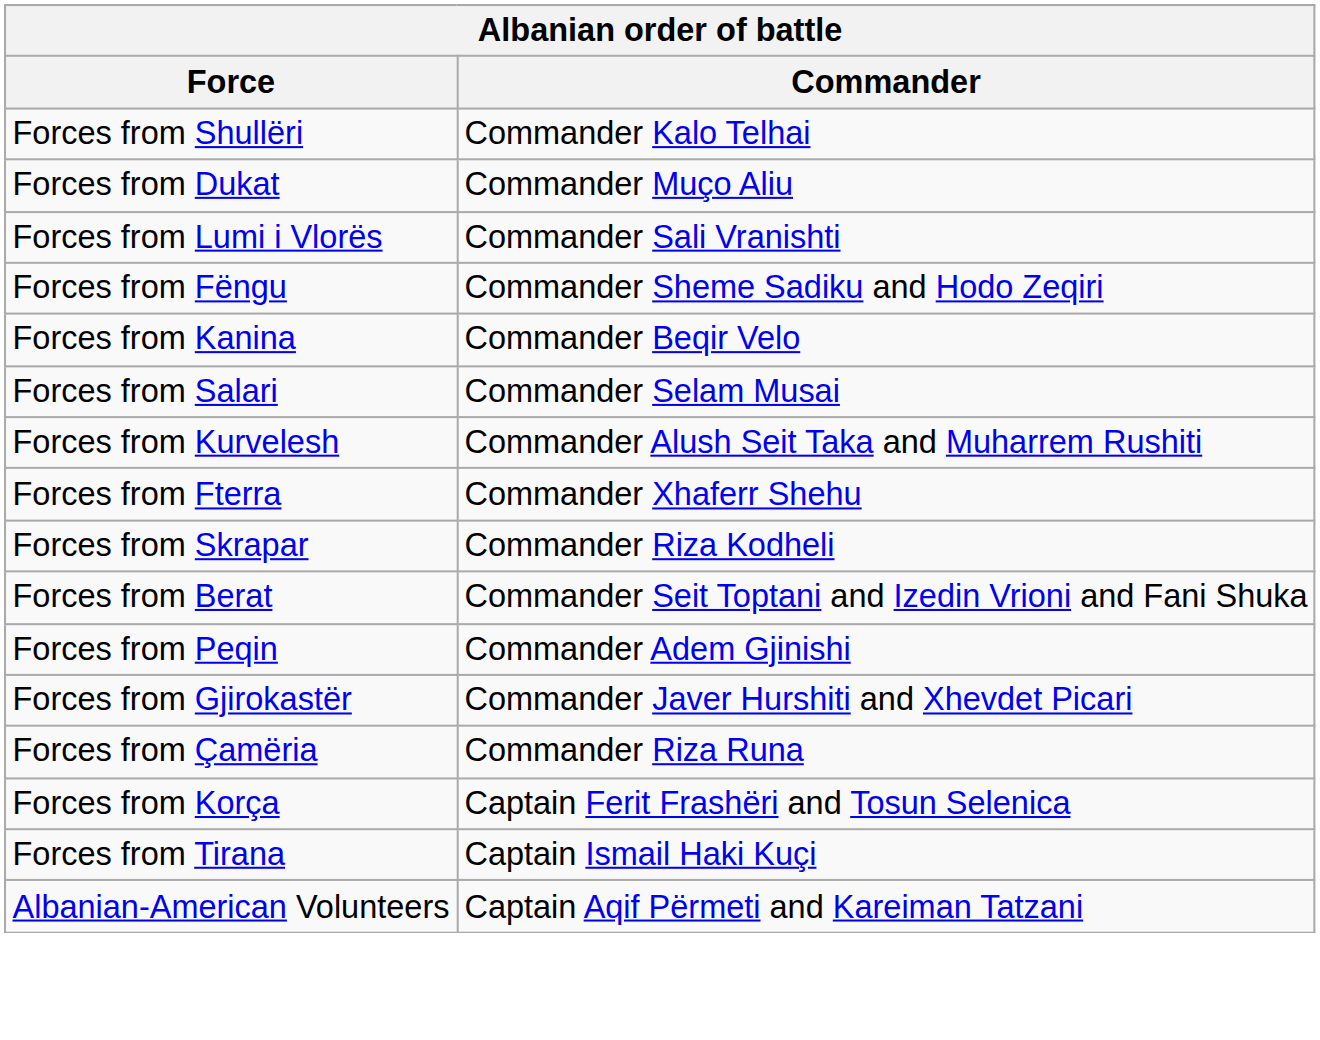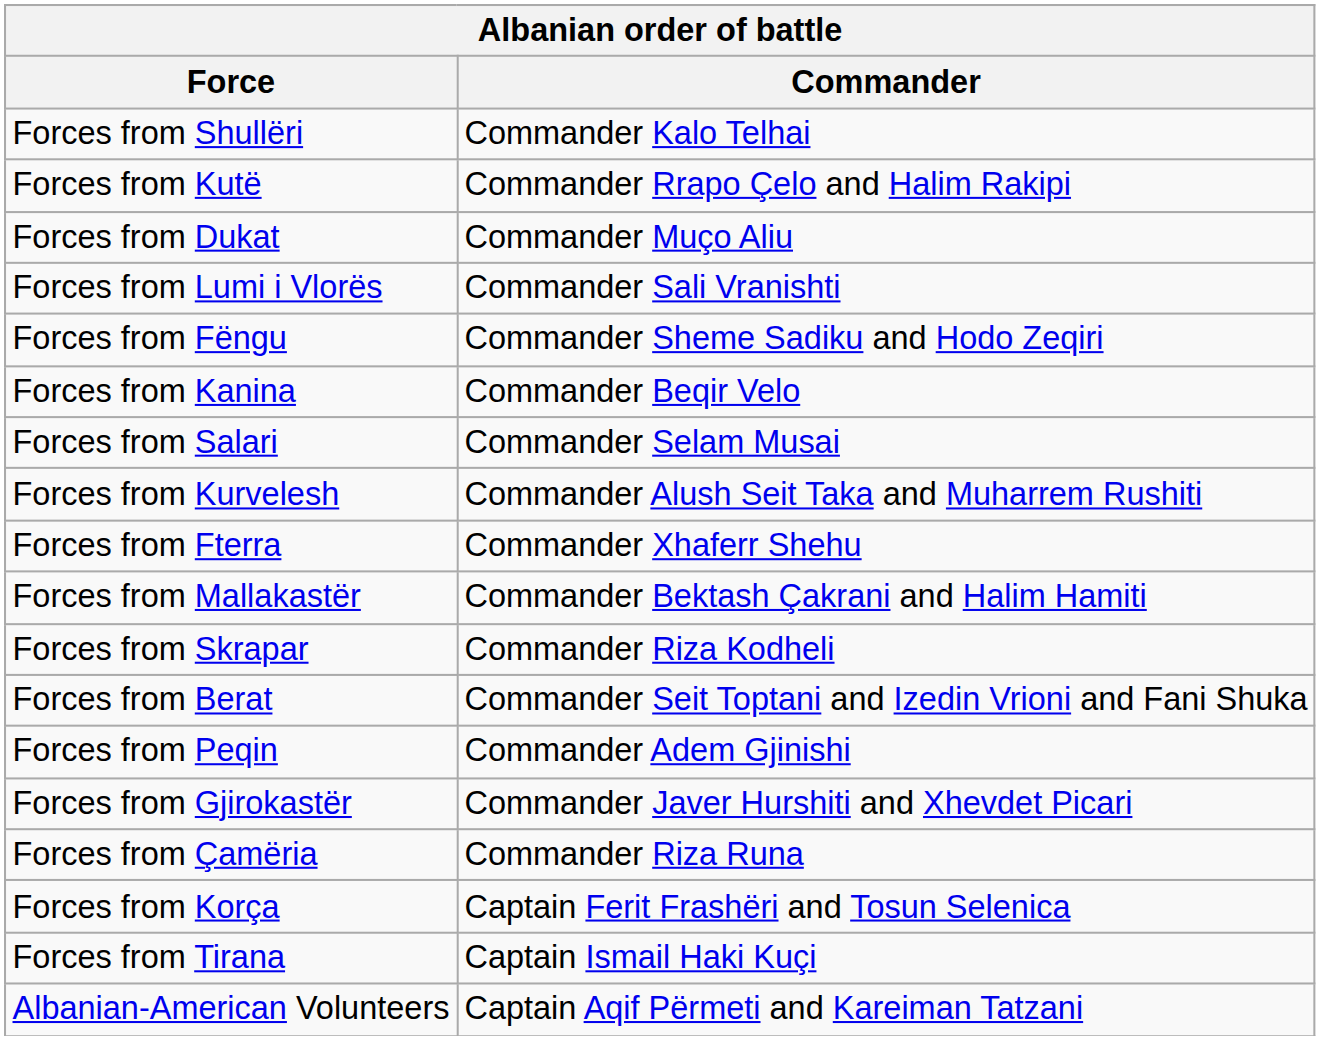 <table class="wikitable mw-collapsible mw-collapsed collapsible">
 <tr>
 <th colspan="2">Albanian order of battle</th>
 </tr>
 <tr>
 <th>Force</th>
 <th>Commander</th>
 </tr>
 <tr>
 <td>Forces from <a href='#'>Shullëri</a></td>
 <td>Commander <a href='#'>Kalo Telhai</a></td>
+</tr>
+<tr>
+<td>Forces from <a href='#'>Kutë</a></td>
+<td>Commander <a href='#'>Rrapo Çelo</a> and <a href='#'>Halim Rakipi</a></td>
 </tr>
 <tr>
 <td>Forces from <a href='#'>Dukat</a></td>
 <td>Commander <a href='#'>Muço Aliu</a></td>
 </tr>
 <tr>
 <td>Forces from <a href='#'>Lumi i Vlorës</a></td>
 <td>Commander <a href='#'>Sali Vranishti</a></td>
 </tr>
 <tr>
 <td>Forces from <a href='#'>Fëngu</a></td>
 <td>Commander <a href='#'>Sheme Sadiku</a> and <a href='#'>Hodo Zeqiri</a></td>
 </tr>
 <tr>
 <td>Forces from <a href='#'>Kanina</a></td>
 <td>Commander <a href='#'>Beqir Velo</a></td>
 </tr>
 <tr>
 <td>Forces from <a href='#'>Salari</a></td>
 <td>Commander <a href='#'>Selam Musai</a></td>
 </tr>
 <tr>
 <td>Forces from <a href='#'>Kurvelesh</a></td>
 <td>Commander <a href='#'>Alush Seit Taka</a> and <a href='#'>Muharrem Rushiti</a></td>
 </tr>
 <tr>
 <td>Forces from <a href='#'>Fterra</a></td>
 <td>Commander <a href='#'>Xhaferr Shehu</a></td>
+</tr>
+<tr>
+<td>Forces from <a href='#'>Mallakastër</a></td>
+<td>Commander <a href='#'>Bektash Çakrani</a> and <a href='#'>Halim Hamiti</a></td>
 </tr>
 <tr>
 <td>Forces from <a href='#'>Skrapar</a></td>
 <td>Commander <a href='#'>Riza Kodheli</a></td>
 </tr>
 <tr>
 <td>Forces from <a href='#'>Berat</a></td>
 <td>Commander <a href='#'>Seit Toptani</a> and <a href='#'>Izedin Vrioni</a> and Fani Shuka</td>
 </tr>
 <tr>
 <td>Forces from <a href='#'>Peqin</a></td>
 <td>Commander <a href='#'>Adem Gjinishi</a></td>
 </tr>
 <tr>
 <td>Forces from <a href='#'>Gjirokastër</a></td>
 <td>Commander <a href='#'>Javer Hurshiti</a> and <a href='#'>Xhevdet Picari</a></td>
 </tr>
 <tr>
 <td>Forces from <a href='#'>Çamëria</a></td>
 <td>Commander <a href='#'>Riza Runa</a></td>
 </tr>
 <tr>
 <td>Forces from <a href='#'>Korça</a></td>
 <td>Captain <a href='#'>Ferit Frashëri</a> and <a href='#'>Tosun Selenica</a></td>
 </tr>
 <tr>
 <td>Forces from <a href='#'>Tirana</a></td>
 <td>Captain <a href='#'>Ismail Haki Kuçi</a></td>
 </tr>
 <tr>
 <td><a href='#'>Albanian-American</a> Volunteers</td>
 <td>Captain <a href='#'>Aqif Përmeti</a> and <a href='#'>Kareiman Tatzani</a></td>
 </tr>
 </table>
